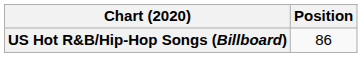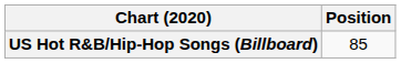 <table class="wikitable plainrowheaders" style="text-align:center">
 <tr>
 <th scope="col">Chart (2020)</th>
 <th scope="col">Position</th>
 </tr>
 <tr>
 <th scope="row">US Hot R&B/Hip-Hop Songs (<em>Billboard</em>)</th>
-<td>86</td>
+<td>85</td>
 </tr>
 </table>
